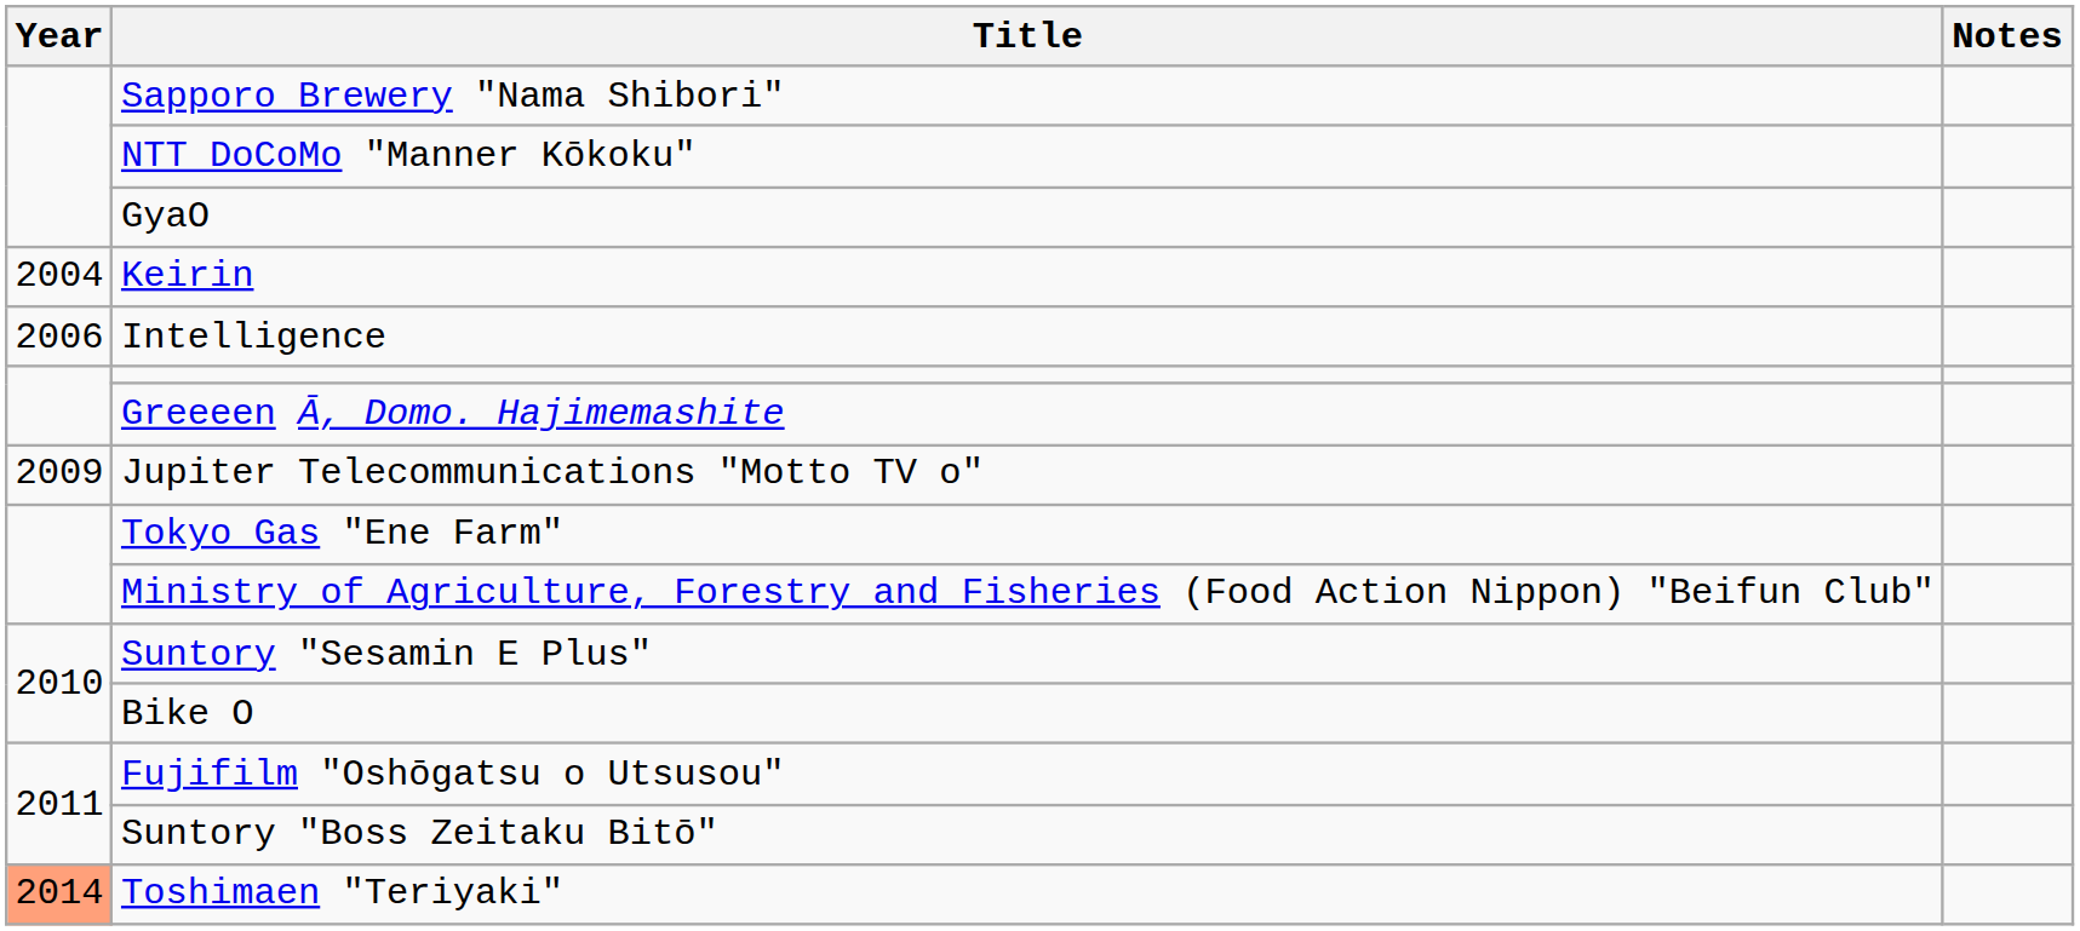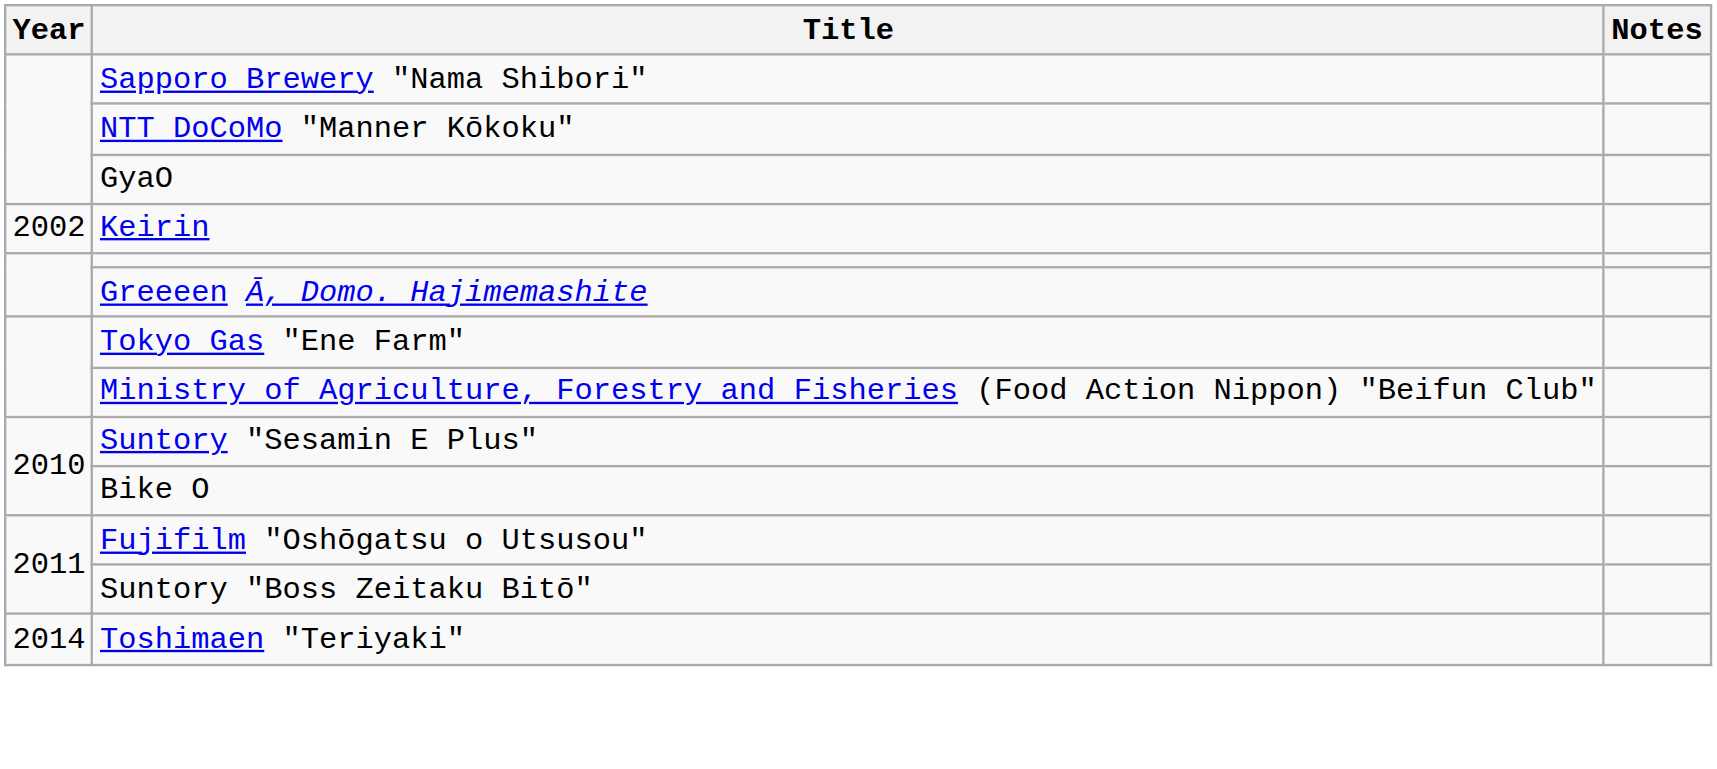 <table class="wikitable">
 <tr>
 <th>Year</th>
 <th>Title</th>
 <th>Notes</th>
 </tr>
 <tr>
 <td rowspan="3"></td>
 <td><a href='#'>Sapporo Brewery</a> "Nama Shibori"</td>
 <td></td>
 </tr>
 <tr>
 <td><a href='#'>NTT DoCoMo</a> "Manner Kōkoku"</td>
 <td></td>
 </tr>
 <tr>
 <td>GyaO</td>
 <td></td>
 </tr>
 <tr>
-<td>2004</td>
+<td>2002</td>
 <td><a href='#'>Keirin</a></td>
-<td></td>
-</tr>
-<tr>
-<td>2006</td>
-<td>Intelligence</td>
 <td></td>
 </tr>
 <tr>
 <td rowspan="2"></td>
 <td></td>
 <td></td>
 </tr>
 <tr>
 <td><a href='#'>Greeeen</a> <em><a href='#'>Ā, Domo. Hajimemashite</a></em></td>
-<td></td>
-</tr>
-<tr>
-<td>2009</td>
-<td>Jupiter Telecommunications "Motto TV o"</td>
 <td></td>
 </tr>
 <tr>
 <td rowspan="2"></td>
 <td><a href='#'>Tokyo Gas</a> "Ene Farm"</td>
 <td></td>
 </tr>
 <tr>
 <td><a href='#'>Ministry of Agriculture, Forestry and Fisheries</a> (Food Action Nippon) "Beifun Club"</td>
 <td></td>
 </tr>
 <tr>
 <td rowspan="2">2010</td>
 <td><a href='#'>Suntory</a> "Sesamin E Plus"</td>
 <td></td>
 </tr>
 <tr>
 <td>Bike O</td>
 <td></td>
 </tr>
 <tr>
 <td rowspan="2">2011</td>
 <td><a href='#'>Fujifilm</a> "Oshōgatsu o Utsusou"</td>
 <td></td>
 </tr>
 <tr>
 <td>Suntory "Boss Zeitaku Bitō"</td>
 <td></td>
 </tr>
 <tr>
-<td style="background: lightsalmon;">2014</td>
+<td>2014</td>
 <td><a href='#'>Toshimaen</a> "Teriyaki"</td>
 <td></td>
 </tr>
 </table>
